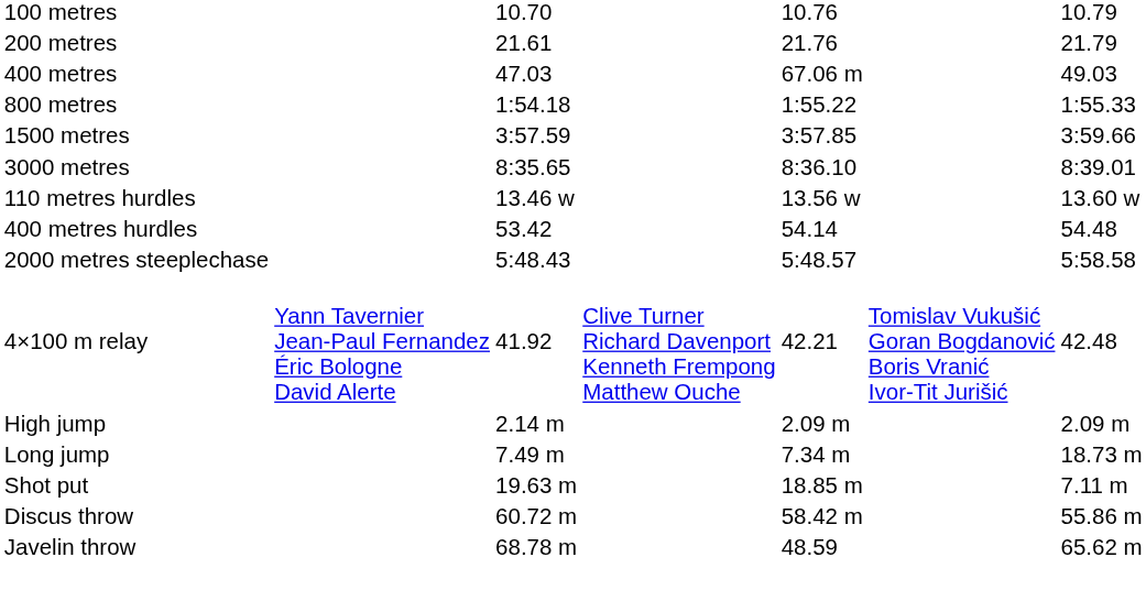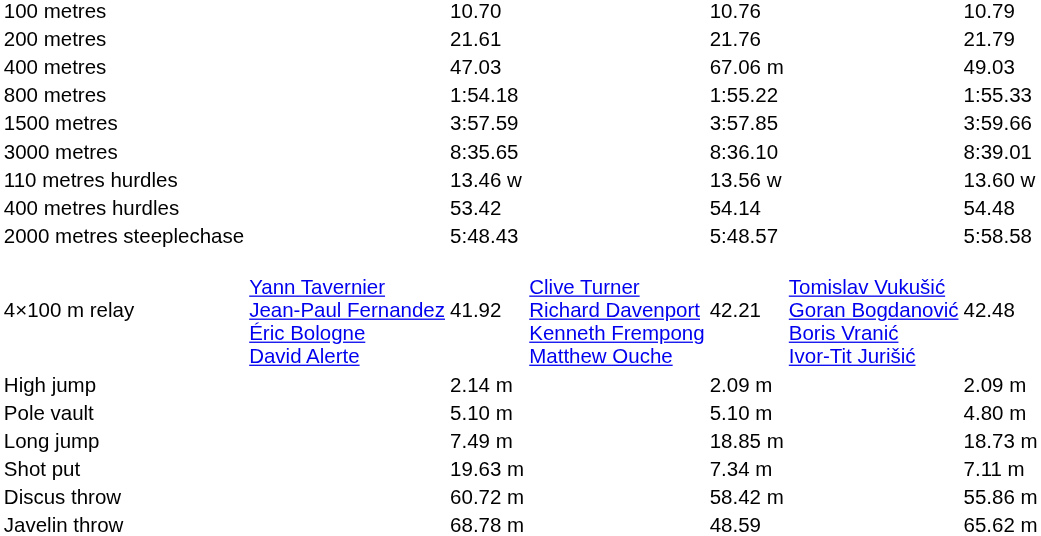 <table>
 <tr>
 <td>100 metres</td>
 <td></td>
 <td>10.70</td>
 <td></td>
 <td>10.76</td>
 <td></td>
 <td>10.79</td>
 </tr>
 <tr>
 <td>200 metres</td>
 <td></td>
 <td>21.61</td>
 <td></td>
 <td>21.76</td>
 <td></td>
 <td>21.79</td>
 </tr>
 <tr>
 <td>400 metres</td>
 <td></td>
 <td>47.03</td>
 <td></td>
 <td>67.06 m</td>
 <td></td>
 <td>49.03</td>
 </tr>
 <tr>
 <td>800 metres</td>
 <td></td>
 <td>1:54.18</td>
 <td></td>
 <td>1:55.22</td>
 <td></td>
 <td>1:55.33</td>
 </tr>
 <tr>
 <td>1500 metres</td>
 <td></td>
 <td>3:57.59</td>
 <td></td>
 <td>3:57.85</td>
 <td></td>
 <td>3:59.66</td>
 </tr>
 <tr>
 <td>3000 metres</td>
 <td></td>
 <td>8:35.65</td>
 <td></td>
 <td>8:36.10</td>
 <td></td>
 <td>8:39.01</td>
 </tr>
 <tr>
 <td>110 metres hurdles</td>
 <td></td>
 <td>13.46 w</td>
 <td></td>
 <td>13.56 w</td>
 <td></td>
 <td>13.60 w</td>
 </tr>
 <tr>
 <td>400 metres hurdles</td>
 <td></td>
 <td>53.42</td>
 <td></td>
 <td>54.14</td>
 <td></td>
 <td>54.48</td>
 </tr>
 <tr>
 <td>2000 metres steeplechase</td>
 <td></td>
 <td>5:48.43</td>
 <td></td>
 <td>5:48.57</td>
 <td></td>
 <td>5:58.58</td>
 </tr>
 <tr>
 <td>4×100 m relay</td>
 <td><br><a href='#'>Yann Tavernier</a><br><a href='#'>Jean-Paul Fernandez</a><br><a href='#'>Éric Bologne</a><br><a href='#'>David Alerte</a></td>
 <td>41.92</td>
 <td><br><a href='#'>Clive Turner</a><br><a href='#'>Richard Davenport</a><br><a href='#'>Kenneth Frempong</a><br><a href='#'>Matthew Ouche</a></td>
 <td>42.21</td>
 <td><br><a href='#'>Tomislav Vukušić</a><br><a href='#'>Goran Bogdanović</a><br><a href='#'>Boris Vranić</a><br><a href='#'>Ivor-Tit Jurišić</a></td>
 <td>42.48</td>
 </tr>
 <tr>
 <td>High jump</td>
 <td></td>
 <td>2.14 m</td>
 <td></td>
 <td>2.09 m</td>
 <td></td>
 <td>2.09 m</td>
 </tr>
 <tr>
+<td>Pole vault</td>
+<td></td>
+<td>5.10 m</td>
+<td></td>
+<td>5.10 m</td>
+<td></td>
+<td>4.80 m</td>
+</tr>
+<tr>
 <td>Long jump</td>
 <td></td>
 <td>7.49 m</td>
 <td></td>
-<td>7.34 m</td>
+<td>18.85 m</td>
 <td></td>
 <td>18.73 m</td>
 </tr>
 <tr>
 <td>Shot put</td>
 <td></td>
 <td>19.63 m</td>
 <td></td>
-<td>18.85 m</td>
+<td>7.34 m</td>
 <td></td>
 <td>7.11 m</td>
 </tr>
 <tr>
 <td>Discus throw</td>
 <td></td>
 <td>60.72 m</td>
 <td></td>
 <td>58.42 m</td>
 <td></td>
 <td>55.86 m</td>
 </tr>
 <tr>
 <td>Javelin throw</td>
 <td></td>
 <td>68.78 m</td>
 <td></td>
 <td>48.59</td>
 <td></td>
 <td>65.62 m</td>
 </tr>
 </table>
